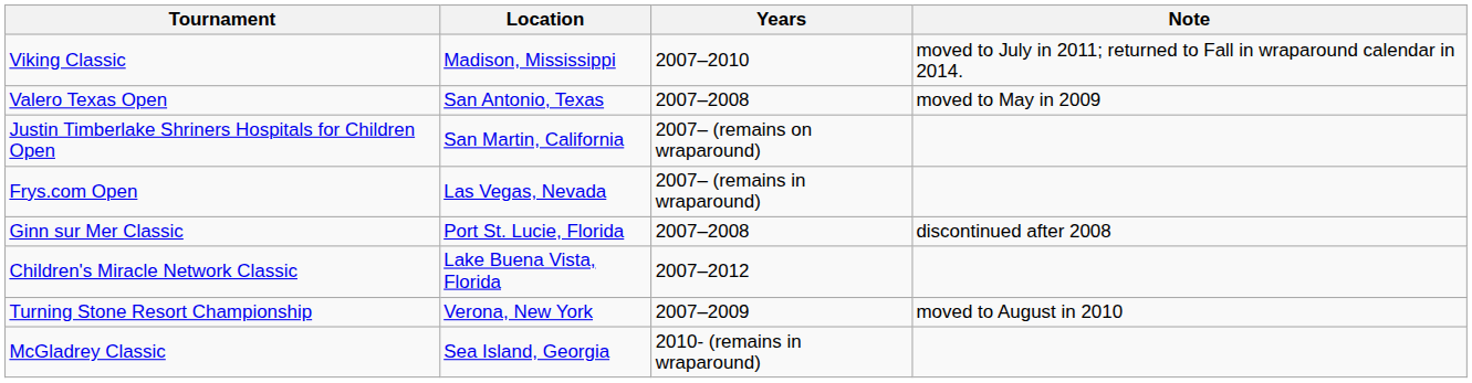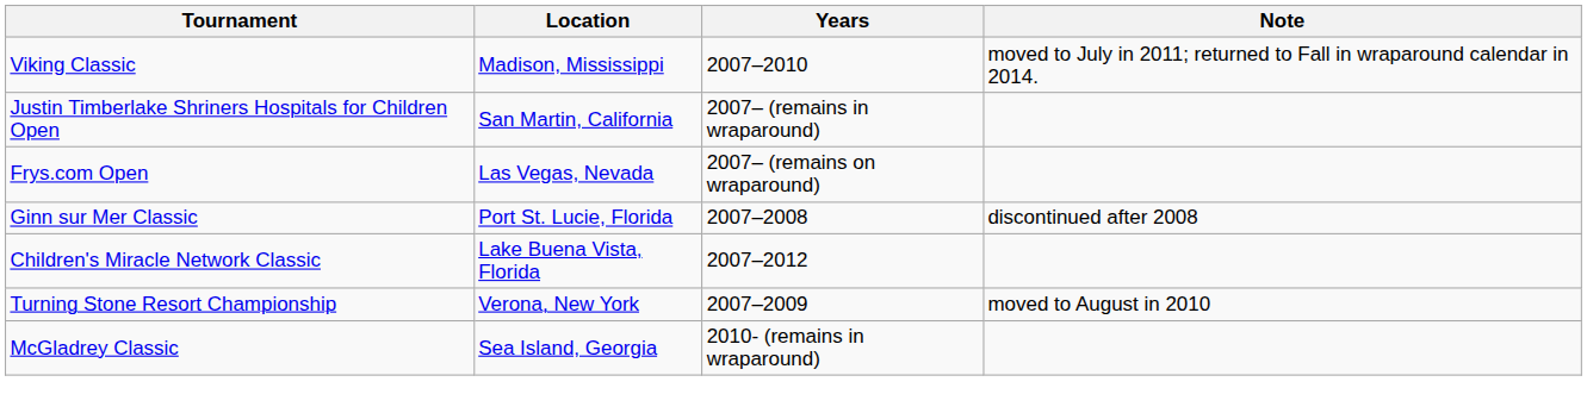 <table class=wikitable>
 <tr>
 <th>Tournament</th>
 <th>Location</th>
 <th>Years</th>
 <th>Note</th>
 </tr>
 <tr>
 <td><a href='#'>Viking Classic</a></td>
 <td><a href='#'>Madison, Mississippi</a></td>
 <td>2007–2010</td>
 <td>moved to July in 2011; returned to Fall in wraparound calendar in 2014.</td>
 </tr>
 <tr>
-<td><a href='#'>Valero Texas Open</a></td>
-<td><a href='#'>San Antonio, Texas</a></td>
-<td>2007–2008</td>
-<td>moved to May in 2009</td>
-</tr>
-<tr>
 <td><a href='#'>Justin Timberlake Shriners Hospitals for Children Open</a></td>
 <td><a href='#'>San Martin, California</a></td>
-<td>2007– (remains on wraparound)</td>
+<td>2007– (remains in wraparound)</td>
 <td></td>
 </tr>
 <tr>
 <td><a href='#'>Frys.com Open</a></td>
 <td><a href='#'>Las Vegas, Nevada</a></td>
-<td>2007– (remains in wraparound)</td>
+<td>2007– (remains on wraparound)</td>
 <td></td>
 </tr>
 <tr>
 <td><a href='#'>Ginn sur Mer Classic</a></td>
 <td><a href='#'>Port St. Lucie, Florida</a></td>
 <td>2007–2008</td>
 <td>discontinued after 2008</td>
 </tr>
 <tr>
 <td><a href='#'>Children's Miracle Network Classic</a></td>
 <td><a href='#'>Lake Buena Vista, Florida</a></td>
 <td>2007–2012</td>
 <td></td>
 </tr>
 <tr>
 <td><a href='#'>Turning Stone Resort Championship</a></td>
 <td><a href='#'>Verona, New York</a></td>
 <td>2007–2009</td>
 <td>moved to August in 2010</td>
 </tr>
 <tr>
 <td><a href='#'>McGladrey Classic</a></td>
 <td><a href='#'>Sea Island, Georgia</a></td>
 <td>2010- (remains in wraparound)</td>
 <td></td>
 </tr>
 </table>
